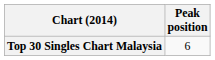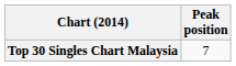 <table class="wikitable sortable plainrowheaders">
 <tr>
 <th scope="col">Chart (2014)</th>
 <th scope="col">Peak<br>position</th>
 </tr>
 <tr>
 <th scope="row">Top 30 Singles Chart Malaysia</th>
-<td style="text-align:center;">6</td>
+<td style="text-align:center;">7</td>
 </tr>
 </table>
